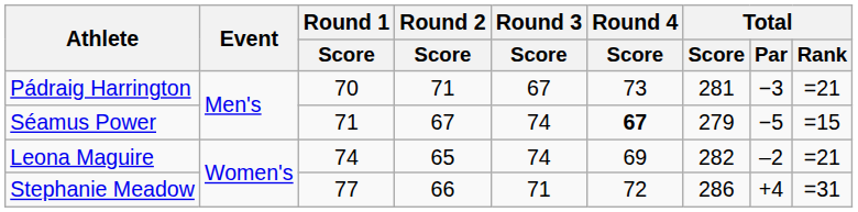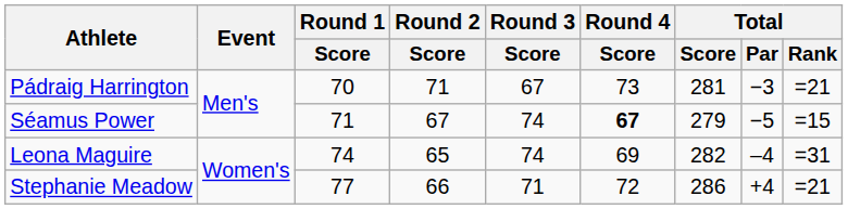 <table class=wikitable style="font-size:90%;">
 <tr>
 <th rowspan=2>Athlete</th>
 <th rowspan=2>Event</th>
 <th>Round 1</th>
 <th>Round 2</th>
 <th>Round 3</th>
 <th>Round 4</th>
 <th colspan=3>Total</th>
 </tr>
 <tr style="font-size:95%">
 <th>Score</th>
 <th>Score</th>
 <th>Score</th>
 <th>Score</th>
 <th>Score</th>
 <th>Par</th>
 <th>Rank</th>
 </tr>
 <tr align=center>
 <td align=left><a href='#'>Pádraig Harrington</a></td>
 <td align=left rowspan=2><a href='#'>Men's</a></td>
 <td>70</td>
 <td>71</td>
 <td>67</td>
 <td>73</td>
 <td>281</td>
 <td>−3</td>
 <td>=21</td>
 </tr>
 <tr align=center>
 <td align=left><a href='#'>Séamus Power</a></td>
 <td>71</td>
 <td>67</td>
 <td>74</td>
 <td><strong>67</strong></td>
 <td>279</td>
 <td>−5</td>
 <td>=15</td>
 </tr>
 <tr align=center>
 <td align=left><a href='#'>Leona Maguire</a></td>
 <td align=left rowspan=2><a href='#'>Women's</a></td>
 <td>74</td>
 <td>65</td>
 <td>74</td>
 <td>69</td>
 <td>282</td>
-<td>–2</td>
-<td>=21</td>
+<td>–4</td>
+<td>=31</td>
 </tr>
 <tr align=center>
 <td align=left><a href='#'>Stephanie Meadow</a></td>
 <td>77</td>
 <td>66</td>
 <td>71</td>
 <td>72</td>
 <td>286</td>
 <td>+4</td>
-<td>=31</td>
+<td>=21</td>
 </tr>
 </table>
